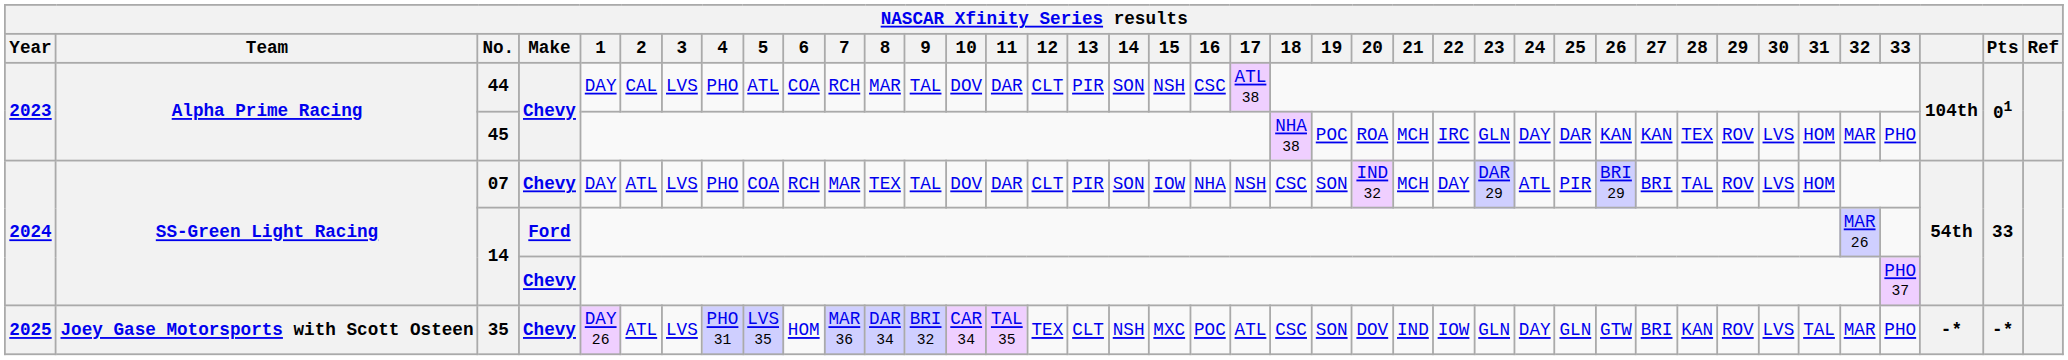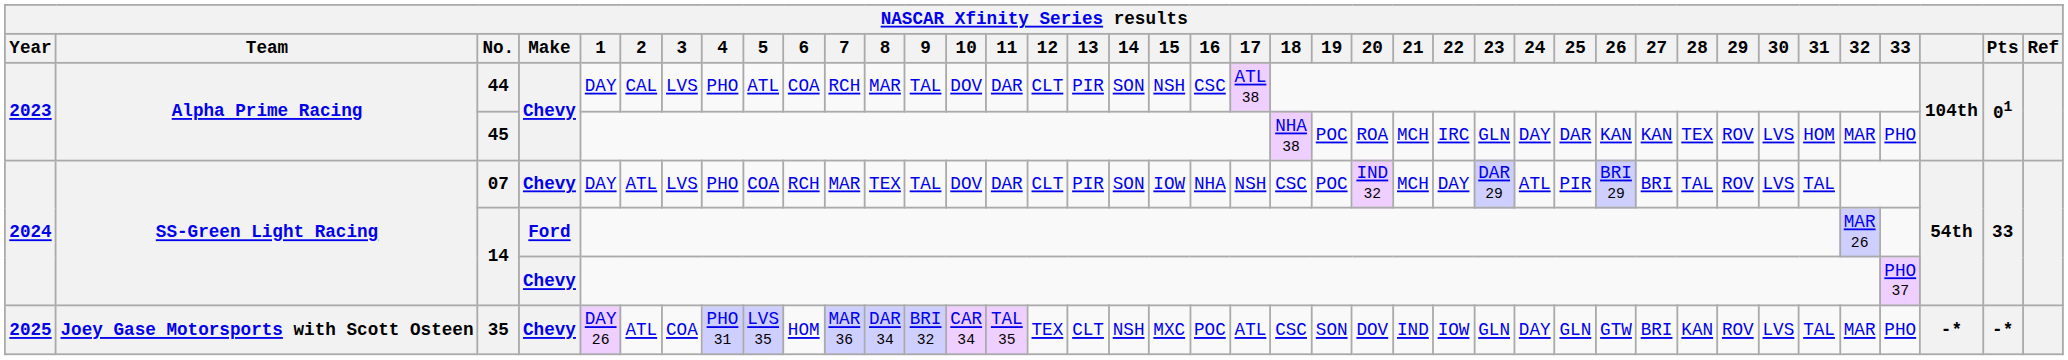 <table class="wikitable" style="text-align:center; font-size:75%">
 <tr>
 <th colspan=40><a href='#'>NASCAR Xfinity Series</a> results</th>
 </tr>
 <tr>
 <th>Year</th>
 <th>Team</th>
 <th>No.</th>
 <th>Make</th>
 <th>1</th>
 <th>2</th>
 <th>3</th>
 <th>4</th>
 <th>5</th>
 <th>6</th>
 <th>7</th>
 <th>8</th>
 <th>9</th>
 <th>10</th>
 <th>11</th>
 <th>12</th>
 <th>13</th>
 <th>14</th>
 <th>15</th>
 <th>16</th>
 <th>17</th>
 <th>18</th>
 <th>19</th>
 <th>20</th>
 <th>21</th>
 <th>22</th>
 <th>23</th>
 <th>24</th>
 <th>25</th>
 <th>26</th>
 <th>27</th>
 <th>28</th>
 <th>29</th>
 <th>30</th>
 <th>31</th>
 <th>32</th>
 <th>33</th>
 <th></th>
 <th>Pts</th>
 <th>Ref</th>
 </tr>
 <tr>
 <th rowspan=2><a href='#'>2023</a></th>
 <th rowspan=2><a href='#'>Alpha Prime Racing</a></th>
 <th>44</th>
 <th rowspan=2><a href='#'>Chevy</a></th>
 <td><a href='#'>DAY</a></td>
 <td><a href='#'>CAL</a></td>
 <td><a href='#'>LVS</a></td>
 <td><a href='#'>PHO</a></td>
 <td><a href='#'>ATL</a></td>
 <td><a href='#'>COA</a></td>
 <td><a href='#'>RCH</a></td>
 <td><a href='#'>MAR</a></td>
 <td><a href='#'>TAL</a></td>
 <td><a href='#'>DOV</a></td>
 <td><a href='#'>DAR</a></td>
 <td><a href='#'>CLT</a></td>
 <td><a href='#'>PIR</a></td>
 <td><a href='#'>SON</a></td>
 <td><a href='#'>NSH</a></td>
 <td><a href='#'>CSC</a></td>
 <td style="background:#EFCFFF;"><a href='#'>ATL</a><br><small>38</small></td>
 <td colspan=16></td>
 <th rowspan=2>104th</th>
 <th rowspan=2>0<sup>1</sup></th>
 <th rowspan=2></th>
 </tr>
 <tr>
 <th>45</th>
 <td colspan=17></td>
 <td style="background:#EFCFFF;"><a href='#'>NHA</a><br><small>38</small></td>
 <td><a href='#'>POC</a></td>
 <td><a href='#'>ROA</a></td>
 <td><a href='#'>MCH</a></td>
 <td><a href='#'>IRC</a></td>
 <td><a href='#'>GLN</a></td>
 <td><a href='#'>DAY</a></td>
 <td><a href='#'>DAR</a></td>
 <td><a href='#'>KAN</a></td>
 <td><a href='#'>KAN</a></td>
 <td><a href='#'>TEX</a></td>
 <td><a href='#'>ROV</a></td>
 <td><a href='#'>LVS</a></td>
 <td><a href='#'>HOM</a></td>
 <td><a href='#'>MAR</a></td>
 <td><a href='#'>PHO</a></td>
 </tr>
 <tr>
 <th rowspan=3><a href='#'>2024</a></th>
 <th rowspan=3><a href='#'>SS-Green Light Racing</a></th>
 <th>07</th>
 <th><a href='#'>Chevy</a></th>
 <td><a href='#'>DAY</a></td>
 <td><a href='#'>ATL</a></td>
 <td><a href='#'>LVS</a></td>
 <td><a href='#'>PHO</a></td>
 <td><a href='#'>COA</a></td>
 <td><a href='#'>RCH</a></td>
 <td><a href='#'>MAR</a></td>
 <td><a href='#'>TEX</a></td>
 <td><a href='#'>TAL</a></td>
 <td><a href='#'>DOV</a></td>
 <td><a href='#'>DAR</a></td>
 <td><a href='#'>CLT</a></td>
 <td><a href='#'>PIR</a></td>
 <td><a href='#'>SON</a></td>
 <td><a href='#'>IOW</a></td>
 <td><a href='#'>NHA</a></td>
 <td><a href='#'>NSH</a></td>
 <td><a href='#'>CSC</a></td>
-<td><a href='#'>SON</a></td>
+<td><a href='#'>POC</a></td>
 <td style="background:#EFCFFF;"><a href='#'>IND</a><br><small>32</small></td>
 <td><a href='#'>MCH</a></td>
 <td><a href='#'>DAY</a></td>
 <td style="background:#CFCFFF;"><a href='#'>DAR</a><br><small>29</small></td>
 <td><a href='#'>ATL</a></td>
 <td><a href='#'>PIR</a></td>
 <td style="background:#CFCFFF;"><a href='#'>BRI</a><br><small>29</small></td>
 <td><a href='#'>BRI</a></td>
 <td><a href='#'>TAL</a></td>
 <td><a href='#'>ROV</a></td>
 <td><a href='#'>LVS</a></td>
-<td><a href='#'>HOM</a></td>
+<td><a href='#'>TAL</a></td>
 <td colspan=2></td>
 <th rowspan=3>54th</th>
 <th rowspan=3>33</th>
 <th rowspan=3></th>
 </tr>
 <tr>
 <th rowspan=2>14</th>
 <th><a href='#'>Ford</a></th>
 <td colspan=31></td>
 <td style="background:#CFCFFF;"><a href='#'>MAR</a><br><small>26</small></td>
 <td></td>
 </tr>
 <tr>
 <th><a href='#'>Chevy</a></th>
 <td colspan=32></td>
 <td style="background:#EFCFFF;"><a href='#'>PHO</a><br><small>37</small></td>
 </tr>
 <tr>
 <th><a href='#'>2025</a></th>
 <th><a href='#'>Joey Gase Motorsports</a> with Scott Osteen</th>
 <th>35</th>
 <th><a href='#'>Chevy</a></th>
 <td style="background:#EFCFFF;"><a href='#'>DAY</a><br><small>26</small></td>
 <td><a href='#'>ATL</a></td>
-<td><a href='#'>LVS</a></td>
+<td><a href='#'>COA</a></td>
 <td style="background:#CFCFFF;"><a href='#'>PHO</a><br><small>31</small></td>
 <td style="background:#CFCFFF;"><a href='#'>LVS</a><br><small>35</small></td>
 <td><a href='#'>HOM</a></td>
 <td style="background:#CFCFFF;"><a href='#'>MAR</a><br><small>36</small></td>
 <td style="background:#CFCFFF;"><a href='#'>DAR</a><br><small>34</small></td>
 <td style="background:#CFCFFF;"><a href='#'>BRI</a><br><small>32</small></td>
 <td style="background:#EFCFFF;"><a href='#'>CAR</a><br><small>34</small></td>
 <td style="background:#EFCFFF;"><a href='#'>TAL</a><br><small>35</small></td>
 <td><a href='#'>TEX</a></td>
 <td><a href='#'>CLT</a></td>
 <td><a href='#'>NSH</a></td>
 <td><a href='#'>MXC</a></td>
 <td><a href='#'>POC</a></td>
 <td><a href='#'>ATL</a></td>
 <td><a href='#'>CSC</a></td>
 <td><a href='#'>SON</a></td>
 <td><a href='#'>DOV</a></td>
 <td><a href='#'>IND</a></td>
 <td><a href='#'>IOW</a></td>
 <td><a href='#'>GLN</a></td>
 <td><a href='#'>DAY</a></td>
 <td><a href='#'>GLN</a></td>
 <td><a href='#'>GTW</a></td>
 <td><a href='#'>BRI</a></td>
 <td><a href='#'>KAN</a></td>
 <td><a href='#'>ROV</a></td>
 <td><a href='#'>LVS</a></td>
 <td><a href='#'>TAL</a></td>
 <td><a href='#'>MAR</a></td>
 <td><a href='#'>PHO</a></td>
 <th>-*</th>
 <th>-*</th>
 <th></th>
 </tr>
 </table>
